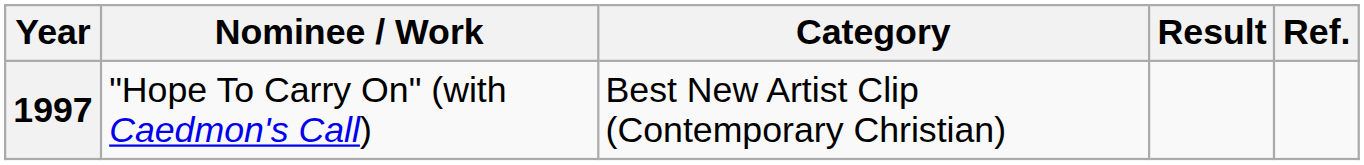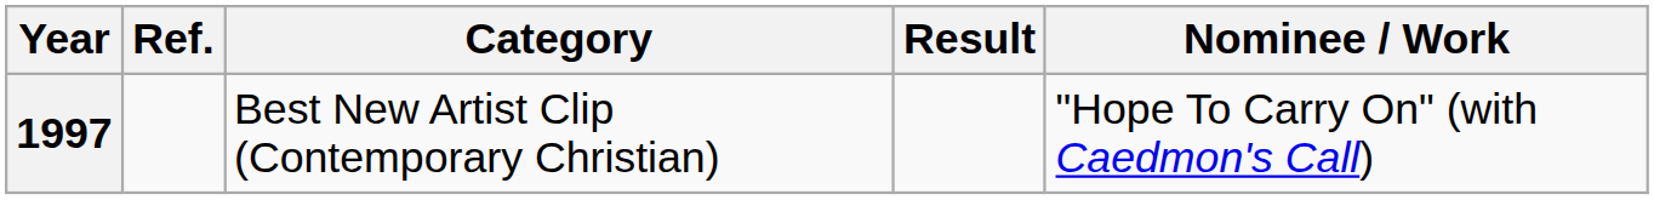 <table class="wikitable">
 <tr>
 <th>Year</th>
-<th>Nominee / Work</th>
+<th>Ref.</th>
 <th>Category</th>
 <th>Result</th>
-<th>Ref.</th>
+<th>Nominee / Work</th>
 </tr>
 <tr>
 <th>1997</th>
-<td>"Hope To Carry On" (with <em><a href='#'>Caedmon's Call</a></em>)</td>
+<td></td>
 <td Song of the Year>Best New Artist Clip (Contemporary Christian)</td>
 <td></td>
-<td></td>
+<td>"Hope To Carry On" (with <em><a href='#'>Caedmon's Call</a></em>)</td>
 </tr>
 </table>
